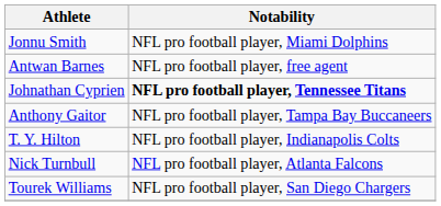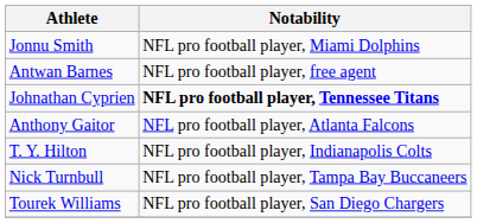 <table class="wikitable">
 <tr>
 <th>Athlete</th>
 <th>Notability</th>
 </tr>
 <tr>
 <td><a href='#'>Jonnu Smith</a></td>
 <td>NFL pro football player, <a href='#'>Miami Dolphins</a></td>
 </tr>
 <tr>
 <td><a href='#'>Antwan Barnes</a></td>
 <td>NFL pro football player, <a href='#'>free agent</a></td>
 </tr>
 <tr>
 <td><a href='#'>Johnathan Cyprien</a></td>
 <td><strong>NFL pro football player, <a href='#'>Tennessee Titans</a></strong></td>
 </tr>
 <tr>
 <td><a href='#'>Anthony Gaitor</a></td>
-<td>NFL pro football player, <a href='#'>Tampa Bay Buccaneers</a></td>
+<td><a href='#'>NFL</a> pro football player, <a href='#'>Atlanta Falcons</a></td>
 </tr>
 <tr>
 <td><a href='#'>T. Y. Hilton</a></td>
 <td>NFL pro football player, <a href='#'>Indianapolis Colts</a></td>
 </tr>
 <tr>
 <td><a href='#'>Nick Turnbull</a></td>
-<td><a href='#'>NFL</a> pro football player, <a href='#'>Atlanta Falcons</a></td>
+<td>NFL pro football player, <a href='#'>Tampa Bay Buccaneers</a></td>
 </tr>
 <tr>
 <td><a href='#'>Tourek Williams</a></td>
 <td>NFL pro football player, <a href='#'>San Diego Chargers</a></td>
 </tr>
 <tr>
 </tr>
 </table>
